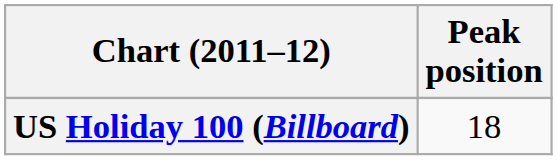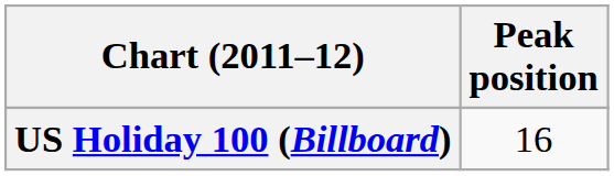 <table class="wikitable plainrowheaders sortable" style="text-align:center">
 <tr>
 <th scope="col">Chart (2011–12)</th>
 <th scope="col">Peak<br>position</th>
 </tr>
 <tr>
 </tr>
 <tr>
 </tr>
 <tr>
 <th scope="row">US <a href='#'>Holiday 100</a> (<em><a href='#'>Billboard</a></em>)</th>
-<td>18</td>
+<td>16</td>
 </tr>
 </table>
